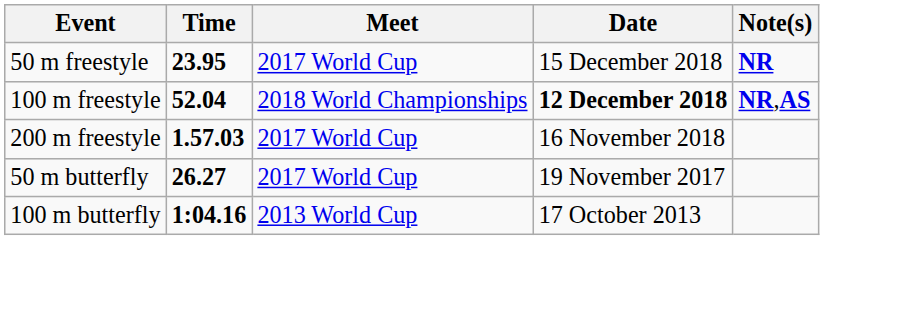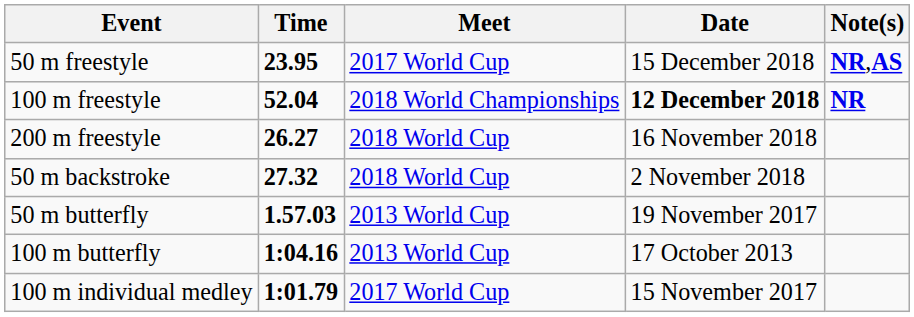 <table class="wikitable">
 <tr>
 <th>Event</th>
 <th>Time</th>
 <th>Meet</th>
 <th>Date</th>
 <th>Note(s)</th>
 </tr>
 <tr>
 <td>50 m freestyle</td>
 <td><strong>23.95</strong></td>
 <td><a href='#'>2017 World Cup</a></td>
 <td>15 December 2018</td>
-<td><strong><a href='#'>NR</a></strong></td>
+<td><strong><a href='#'>NR</a></strong>,<strong><a href='#'>AS</a></strong></td>
 </tr>
 <tr>
 <td>100 m freestyle</td>
 <td><strong>52.04</strong></td>
 <td><a href='#'>2018 World Championships</a></td>
 <td><strong>12 December 2018</strong></td>
-<td><strong><a href='#'>NR</a></strong>,<strong><a href='#'>AS</a></strong></td>
+<td><strong><a href='#'>NR</a></strong></td>
 </tr>
 <tr>
 <td>200 m freestyle</td>
-<td><strong>1.57.03</strong></td>
-<td><a href='#'>2017 World Cup</a></td>
+<td><strong>26.27</strong></td>
+<td><a href='#'>2018 World Cup</a></td>
 <td>16 November 2018</td>
 <td></td>
 </tr>
 <tr>
+<td>50 m backstroke</td>
+<td><strong>27.32</strong></td>
+<td><a href='#'>2018 World Cup</a></td>
+<td>2 November 2018</td>
+<td></td>
+</tr>
+<tr>
 <td>50 m butterfly</td>
-<td><strong>26.27</strong></td>
-<td><a href='#'>2017 World Cup</a></td>
+<td><strong>1.57.03</strong></td>
+<td><a href='#'>2013 World Cup</a></td>
 <td>19 November 2017</td>
 <td></td>
 </tr>
 <tr>
 <td>100 m butterfly</td>
 <td><strong>1:04.16</strong></td>
 <td><a href='#'>2013 World Cup</a></td>
 <td>17 October 2013</td>
 <td></td>
 </tr>
+<tr>
+<td>100 m individual medley</td>
+<td><strong>1:01.79</strong></td>
+<td><a href='#'>2017 World Cup</a></td>
+<td>15 November 2017</td>
+<td></td>
+</tr>
 </table>
